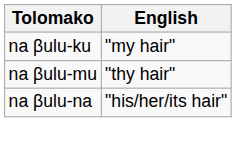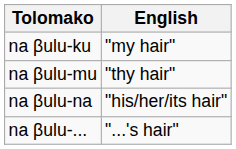 <table class="wikitable">
 <tr>
 <th>Tolomako</th>
 <th>English</th>
 </tr>
 <tr>
 <td>na βulu-ku</td>
 <td>"my hair"</td>
 </tr>
 <tr>
 <td>na βulu-mu</td>
 <td>"thy hair"</td>
 </tr>
 <tr>
 <td>na βulu-na</td>
 <td>"his/her/its hair"</td>
 </tr>
+<tr>
+<td>na βulu-...</td>
+<td>"...'s hair"</td>
+</tr>
 </table>
